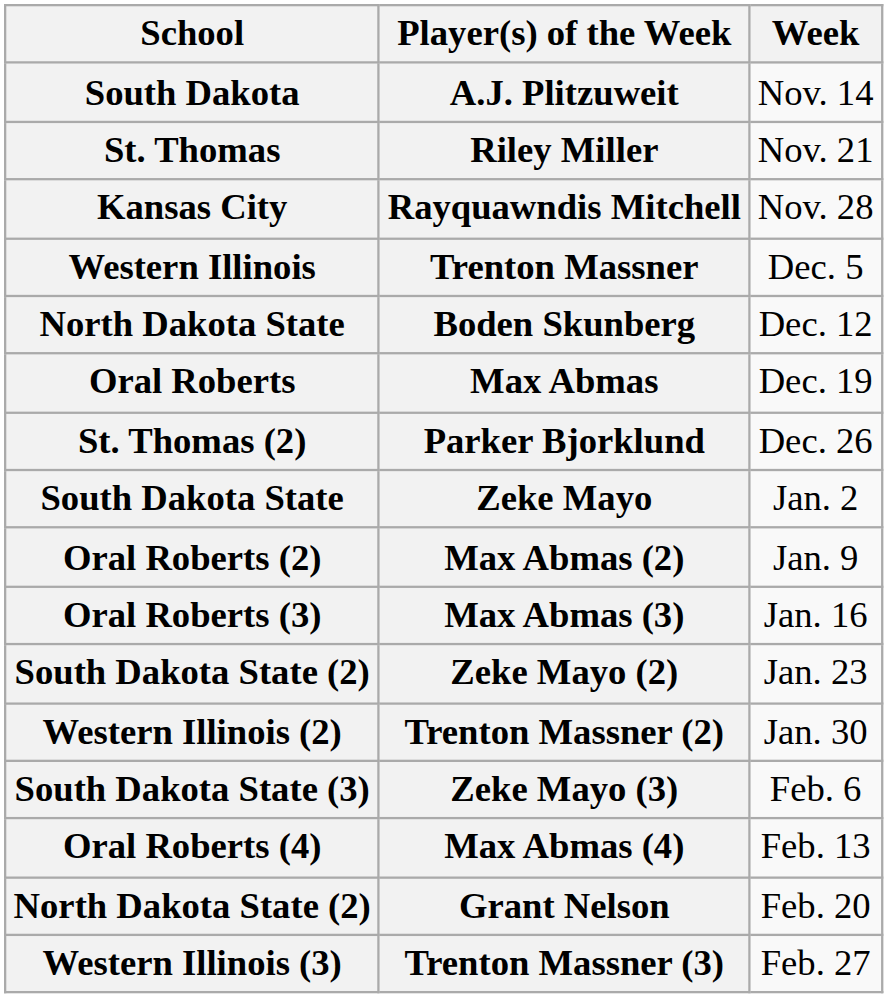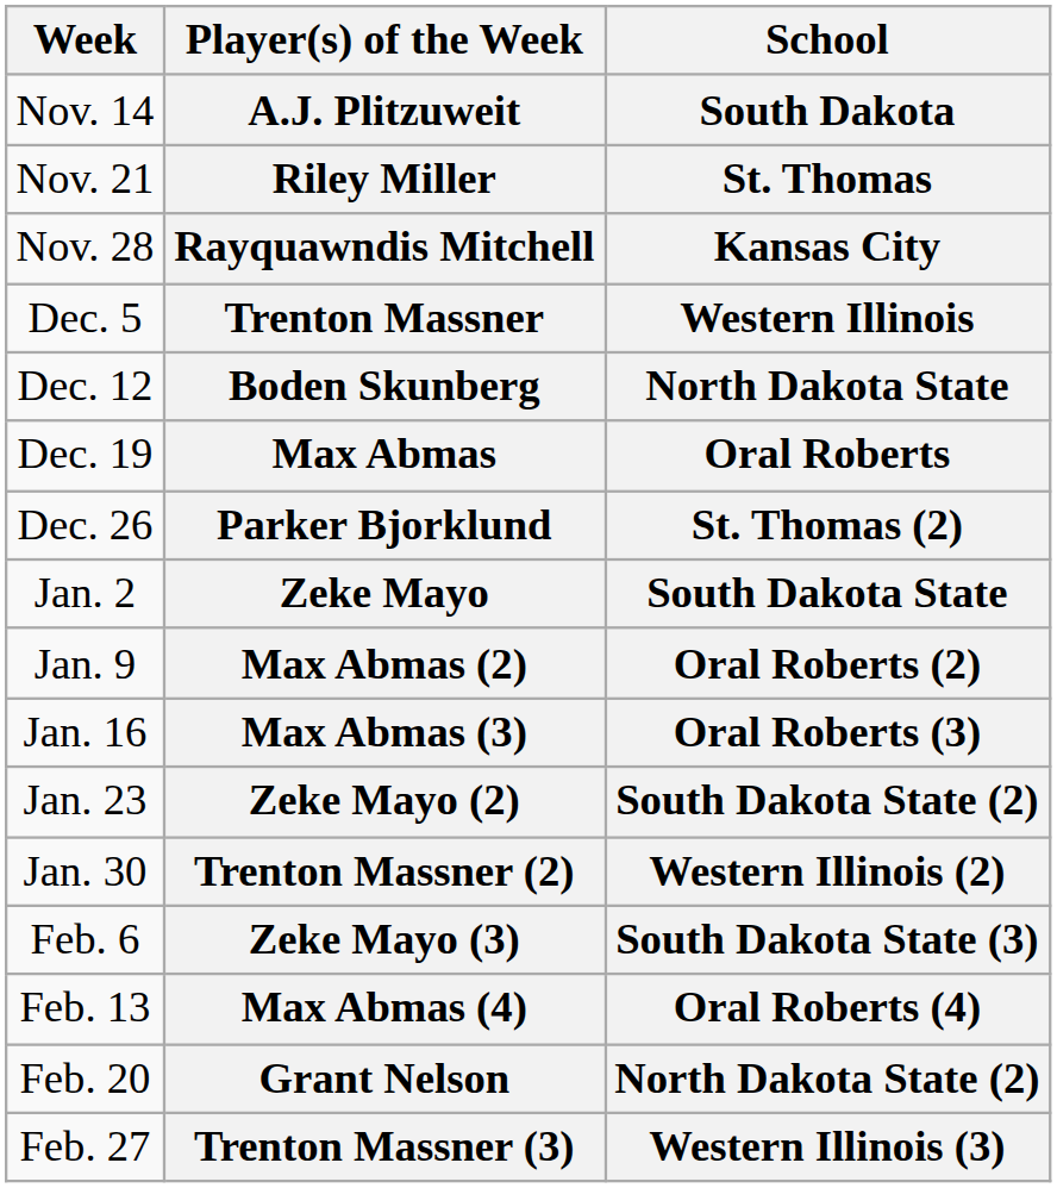 <table class="wikitable" style="text-align:center">
 <tr>
+<th>Week</th>
+<th>Player(s) of the Week</th>
 <th>School</th>
-<th>Player(s) of the Week</th>
-<th>Week</th>
 </tr>
 <tr>
+<td>Nov. 14</td>
+<th style=>A.J. Plitzuweit</th>
 <th style=>South Dakota</th>
-<th style=>A.J. Plitzuweit</th>
-<td>Nov. 14</td>
 </tr>
 <tr>
+<td>Nov. 21</td>
+<th style=>Riley Miller</th>
 <th style=>St. Thomas</th>
-<th style=>Riley Miller</th>
-<td>Nov. 21</td>
 </tr>
 <tr>
+<td>Nov. 28</td>
+<th style=>Rayquawndis Mitchell</th>
 <th style=>Kansas City</th>
-<th style=>Rayquawndis Mitchell</th>
-<td>Nov. 28</td>
 </tr>
 <tr>
+<td>Dec. 5</td>
+<th style=>Trenton Massner</th>
 <th style=>Western Illinois</th>
-<th style=>Trenton Massner</th>
-<td>Dec. 5</td>
 </tr>
 <tr>
+<td>Dec. 12</td>
+<th style=>Boden Skunberg</th>
 <th style=>North Dakota State</th>
-<th style=>Boden Skunberg</th>
-<td>Dec. 12</td>
 </tr>
 <tr>
+<td>Dec. 19</td>
+<th style=>Max Abmas</th>
 <th style=>Oral Roberts</th>
-<th style=>Max Abmas</th>
-<td>Dec. 19</td>
 </tr>
 <tr>
+<td>Dec. 26</td>
+<th style=>Parker Bjorklund</th>
 <th style=>St. Thomas (2)</th>
-<th style=>Parker Bjorklund</th>
-<td>Dec. 26</td>
 </tr>
 <tr>
+<td>Jan. 2</td>
+<th style=>Zeke Mayo</th>
 <th style=>South Dakota State</th>
-<th style=>Zeke Mayo</th>
-<td>Jan. 2</td>
 </tr>
 <tr>
+<td>Jan. 9</td>
+<th style=>Max Abmas (2)</th>
 <th style=>Oral Roberts (2)</th>
-<th style=>Max Abmas (2)</th>
-<td>Jan. 9</td>
 </tr>
 <tr>
+<td>Jan. 16</td>
+<th style=>Max Abmas (3)</th>
 <th style=>Oral Roberts (3)</th>
-<th style=>Max Abmas (3)</th>
-<td>Jan. 16</td>
 </tr>
 <tr>
+<td>Jan. 23</td>
+<th style=>Zeke Mayo (2)</th>
 <th style=>South Dakota State (2)</th>
-<th style=>Zeke Mayo (2)</th>
-<td>Jan. 23</td>
 </tr>
 <tr>
+<td>Jan. 30</td>
+<th style=>Trenton Massner (2)</th>
 <th style=>Western Illinois (2)</th>
-<th style=>Trenton Massner (2)</th>
-<td>Jan. 30</td>
 </tr>
 <tr>
+<td>Feb. 6</td>
+<th style=>Zeke Mayo (3)</th>
 <th style=>South Dakota State (3)</th>
-<th style=>Zeke Mayo (3)</th>
-<td>Feb. 6</td>
 </tr>
 <tr>
+<td>Feb. 13</td>
+<th style=>Max Abmas (4)</th>
 <th style=>Oral Roberts (4)</th>
-<th style=>Max Abmas (4)</th>
-<td>Feb. 13</td>
 </tr>
 <tr>
+<td>Feb. 20</td>
+<th style=>Grant Nelson</th>
 <th style=>North Dakota State (2)</th>
-<th style=>Grant Nelson</th>
-<td>Feb. 20</td>
 </tr>
 <tr>
+<td>Feb. 27</td>
+<th style=>Trenton Massner (3)</th>
 <th style=>Western Illinois (3)</th>
-<th style=>Trenton Massner (3)</th>
-<td>Feb. 27</td>
 </tr>
 </table>
